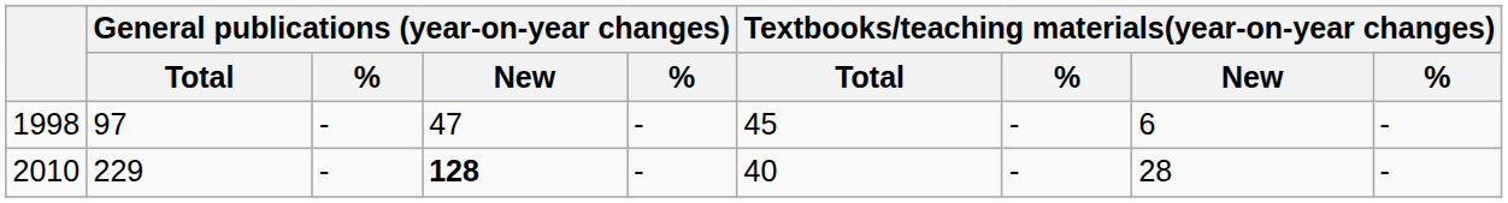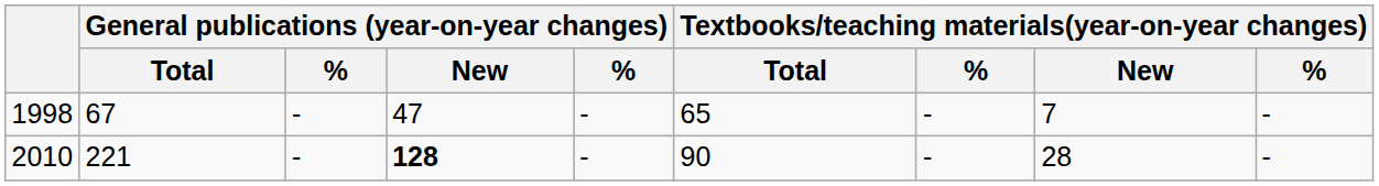 <table class="wikitable">
 <tr>
 <th rowspan="2"></th>
 <th colspan="4">General publications (year-on-year changes)</th>
 <th colspan="4">Textbooks/teaching materials(year-on-year changes)</th>
 </tr>
 <tr>
 <th>Total</th>
 <th>%</th>
 <th>New</th>
 <th>%</th>
 <th>Total</th>
 <th>%</th>
 <th>New</th>
 <th>%</th>
 </tr>
 <tr>
 <td>1998</td>
-<td>97</td>
+<td>67</td>
 <td>-</td>
 <td>47</td>
 <td>-</td>
-<td>45</td>
+<td>65</td>
 <td>-</td>
-<td>6</td>
+<td>7</td>
 <td>-</td>
 </tr>
 <tr>
 <td>2010</td>
-<td>229</td>
+<td>221</td>
 <td>-</td>
 <td><strong>128</strong></td>
 <td>-</td>
-<td>40</td>
+<td>90</td>
 <td>-</td>
 <td>28</td>
 <td>-</td>
 </tr>
 </table>
